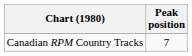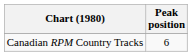 <table class="wikitable sortable">
 <tr>
 <th align="left">Chart (1980)</th>
 <th align="center">Peak<br>position</th>
 </tr>
 <tr>
 </tr>
 <tr>
 <td align="left">Canadian <em>RPM</em> Country Tracks</td>
-<td align="center">7</td>
+<td align="center">6</td>
 </tr>
 </table>
